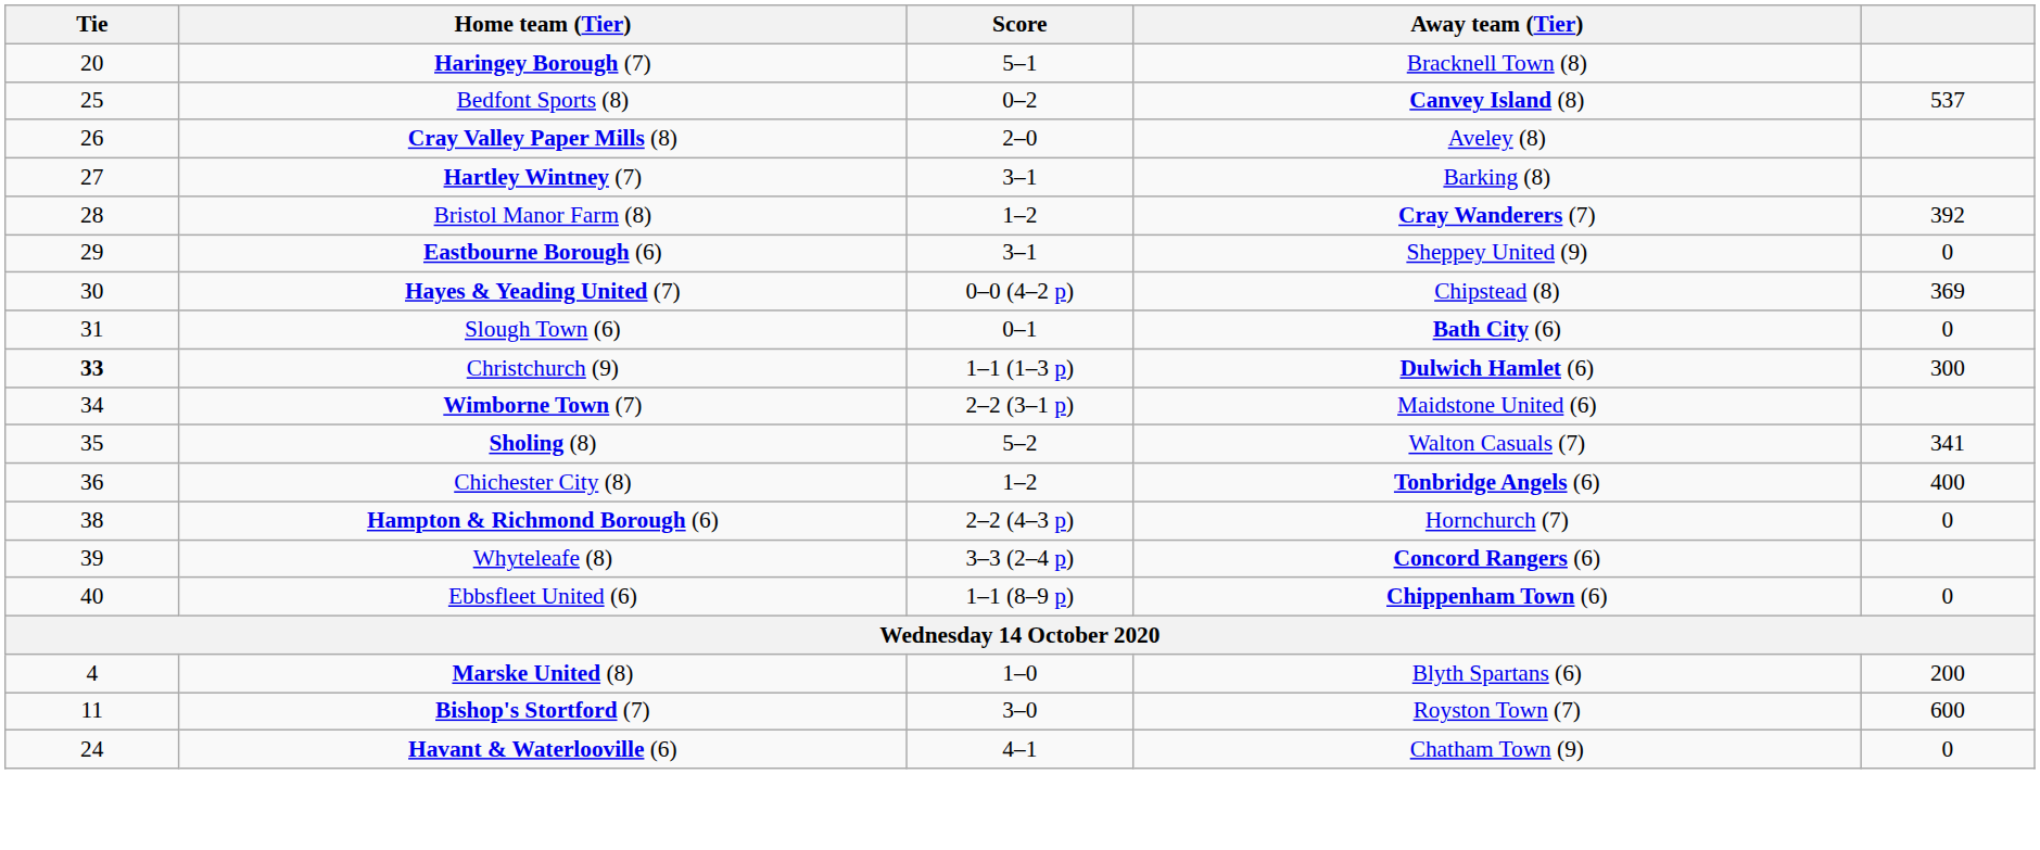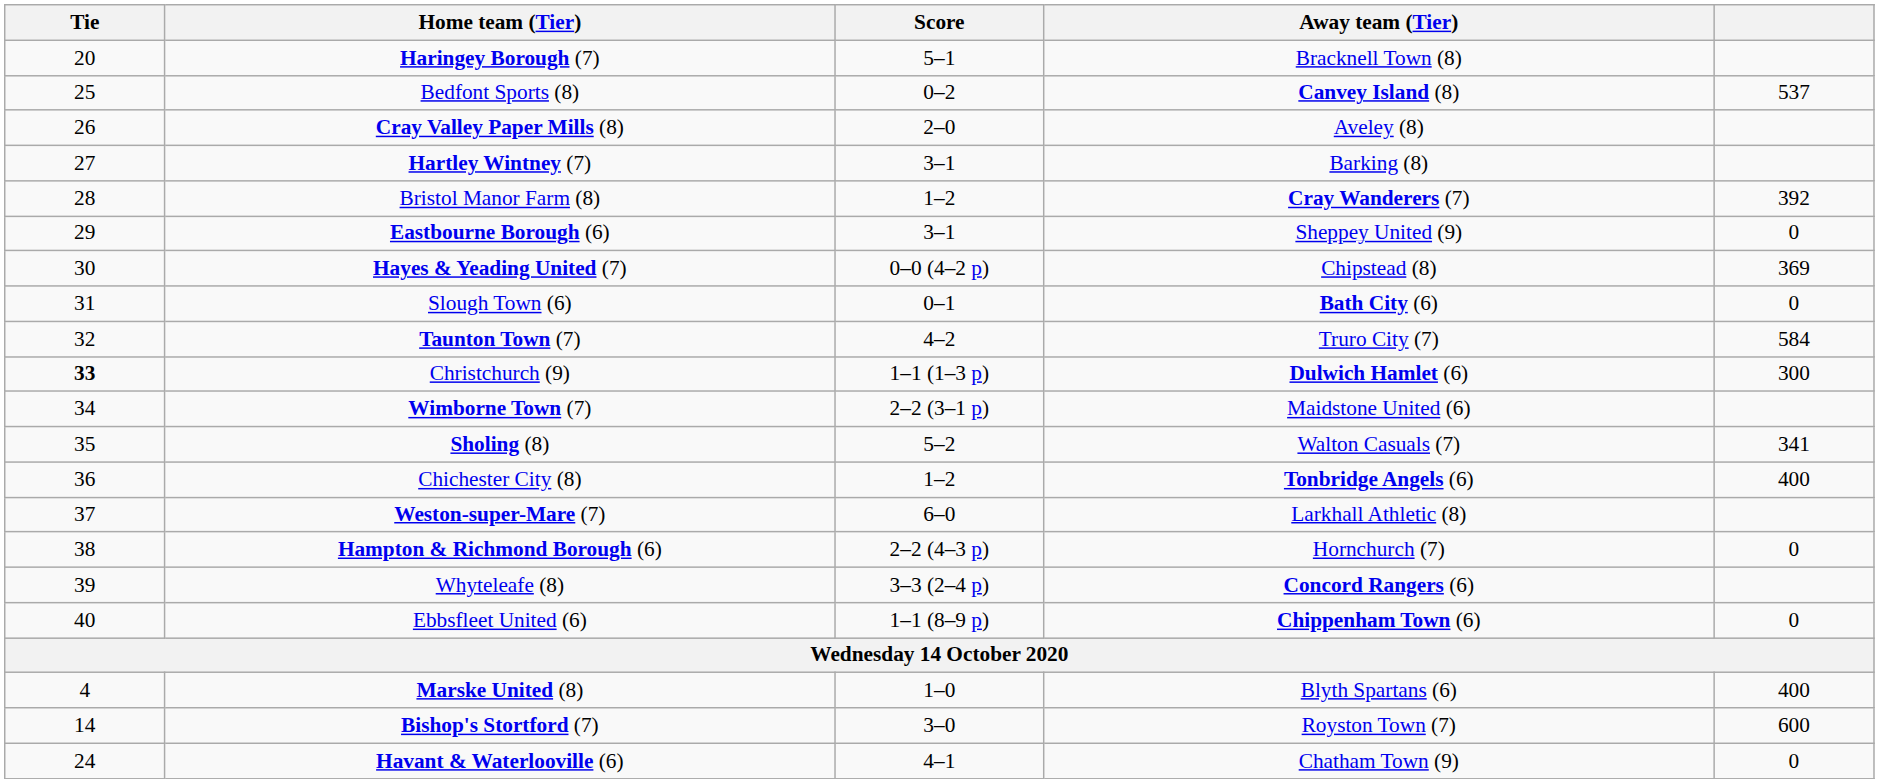 <table class="wikitable" style="text-align:center; font-size:90%; width:100%">
 <tr>
 <th scope="col" style="width:  8.43%;">Tie</th>
 <th scope="col" style="width: 35.29%;">Home team (<a href='#'>Tier</a>)</th>
 <th scope="col" style="width: 11.00%;">Score</th>
 <th scope="col" style="width: 35.29%;">Away team (<a href='#'>Tier</a>)</th>
 <th scope="col" style="width:  8.43%;"></th>
 </tr>
 <tr>
 <td>20</td>
 <td><strong><a href='#'>Haringey Borough</a></strong> (7)</td>
 <td>5–1</td>
 <td><a href='#'>Bracknell Town</a> (8)</td>
 <td></td>
 </tr>
 <tr>
 <td>25</td>
 <td><a href='#'>Bedfont Sports</a> (8)</td>
 <td>0–2</td>
 <td><strong><a href='#'>Canvey Island</a></strong> (8)</td>
 <td>537</td>
 </tr>
 <tr>
 <td>26</td>
 <td><strong><a href='#'>Cray Valley Paper Mills</a></strong> (8)</td>
 <td>2–0</td>
 <td><a href='#'>Aveley</a> (8)</td>
 <td></td>
 </tr>
 <tr>
 <td>27</td>
 <td><strong><a href='#'>Hartley Wintney</a></strong> (7)</td>
 <td>3–1</td>
 <td><a href='#'>Barking</a> (8)</td>
 <td></td>
 </tr>
 <tr>
 <td>28</td>
 <td><a href='#'>Bristol Manor Farm</a> (8)</td>
 <td>1–2</td>
 <td><strong><a href='#'>Cray Wanderers</a></strong> (7)</td>
 <td>392</td>
 </tr>
 <tr>
 <td>29</td>
 <td><strong><a href='#'>Eastbourne Borough</a></strong> (6)</td>
 <td>3–1</td>
 <td><a href='#'>Sheppey United</a> (9)</td>
 <td>0</td>
 </tr>
 <tr>
 <td>30</td>
 <td><strong><a href='#'>Hayes & Yeading United</a></strong> (7)</td>
 <td>0–0 (4–2 <a href='#'>p</a>)</td>
 <td><a href='#'>Chipstead</a> (8)</td>
 <td>369</td>
 </tr>
 <tr>
 <td>31</td>
 <td><a href='#'>Slough Town</a> (6)</td>
 <td>0–1</td>
 <td><strong><a href='#'>Bath City</a></strong> (6)</td>
 <td>0</td>
 </tr>
 <tr>
+<td>32</td>
+<td><strong><a href='#'>Taunton Town</a></strong> (7)</td>
+<td>4–2</td>
+<td><a href='#'>Truro City</a> (7)</td>
+<td>584</td>
+</tr>
+<tr>
 <td><strong>33</strong></td>
 <td><a href='#'>Christchurch</a> (9)</td>
 <td>1–1 (1–3 <a href='#'>p</a>)</td>
 <td><strong><a href='#'>Dulwich Hamlet</a></strong> (6)</td>
 <td>300</td>
 </tr>
 <tr>
 <td>34</td>
 <td><strong><a href='#'>Wimborne Town</a></strong> (7)</td>
 <td>2–2 (3–1 <a href='#'>p</a>)</td>
 <td><a href='#'>Maidstone United</a> (6)</td>
 <td></td>
 </tr>
 <tr>
 <td>35</td>
 <td><strong><a href='#'>Sholing</a></strong> (8)</td>
 <td>5–2</td>
 <td><a href='#'>Walton Casuals</a> (7)</td>
 <td>341</td>
 </tr>
 <tr>
 <td>36</td>
 <td><a href='#'>Chichester City</a> (8)</td>
 <td>1–2</td>
 <td><strong><a href='#'>Tonbridge Angels</a></strong> (6)</td>
 <td>400</td>
+</tr>
+<tr>
+<td>37</td>
+<td><strong><a href='#'>Weston-super-Mare</a></strong> (7)</td>
+<td>6–0</td>
+<td><a href='#'>Larkhall Athletic</a> (8)</td>
+<td></td>
 </tr>
 <tr>
 <td>38</td>
 <td><strong><a href='#'>Hampton & Richmond Borough</a></strong> (6)</td>
 <td>2–2 (4–3 <a href='#'>p</a>)</td>
 <td><a href='#'>Hornchurch</a> (7)</td>
 <td>0</td>
 </tr>
 <tr>
 <td>39</td>
 <td><a href='#'>Whyteleafe</a> (8)</td>
 <td>3–3 (2–4 <a href='#'>p</a>)</td>
 <td><strong><a href='#'>Concord Rangers</a></strong> (6)</td>
 <td></td>
 </tr>
 <tr>
 <td>40</td>
 <td><a href='#'>Ebbsfleet United</a> (6)</td>
 <td>1–1 (8–9 <a href='#'>p</a>)</td>
 <td><strong><a href='#'>Chippenham Town</a></strong> (6)</td>
 <td>0</td>
 </tr>
 <tr>
 <th colspan="5"><strong>Wednesday 14 October 2020</strong></th>
 </tr>
 <tr>
 <td>4</td>
 <td><strong><a href='#'>Marske United</a></strong> (8)</td>
 <td>1–0</td>
 <td><a href='#'>Blyth Spartans</a> (6)</td>
-<td>200</td>
+<td>400</td>
 </tr>
 <tr>
-<td>11</td>
+<td>14</td>
 <td><strong><a href='#'>Bishop's Stortford</a></strong> (7)</td>
 <td>3–0</td>
 <td><a href='#'>Royston Town</a> (7)</td>
 <td>600</td>
 </tr>
 <tr>
 <td>24</td>
 <td><strong><a href='#'>Havant & Waterlooville</a></strong> (6)</td>
 <td>4–1</td>
 <td><a href='#'>Chatham Town</a> (9)</td>
 <td>0</td>
 </tr>
 </table>
